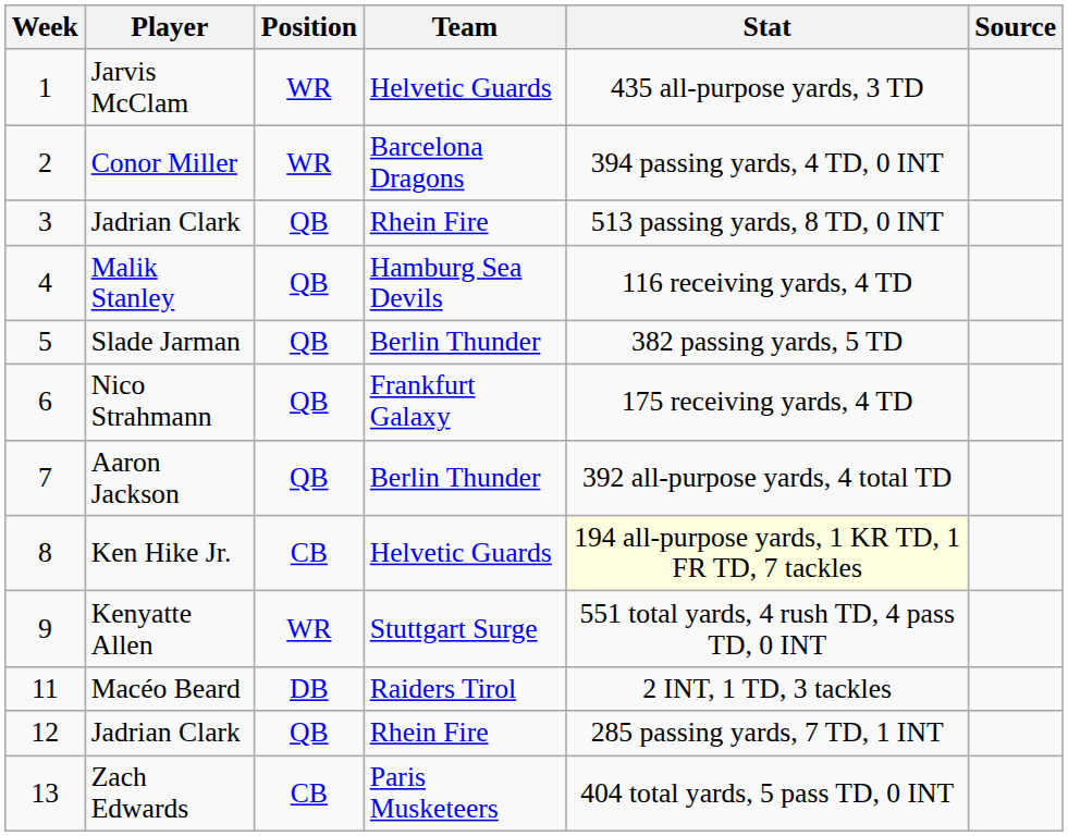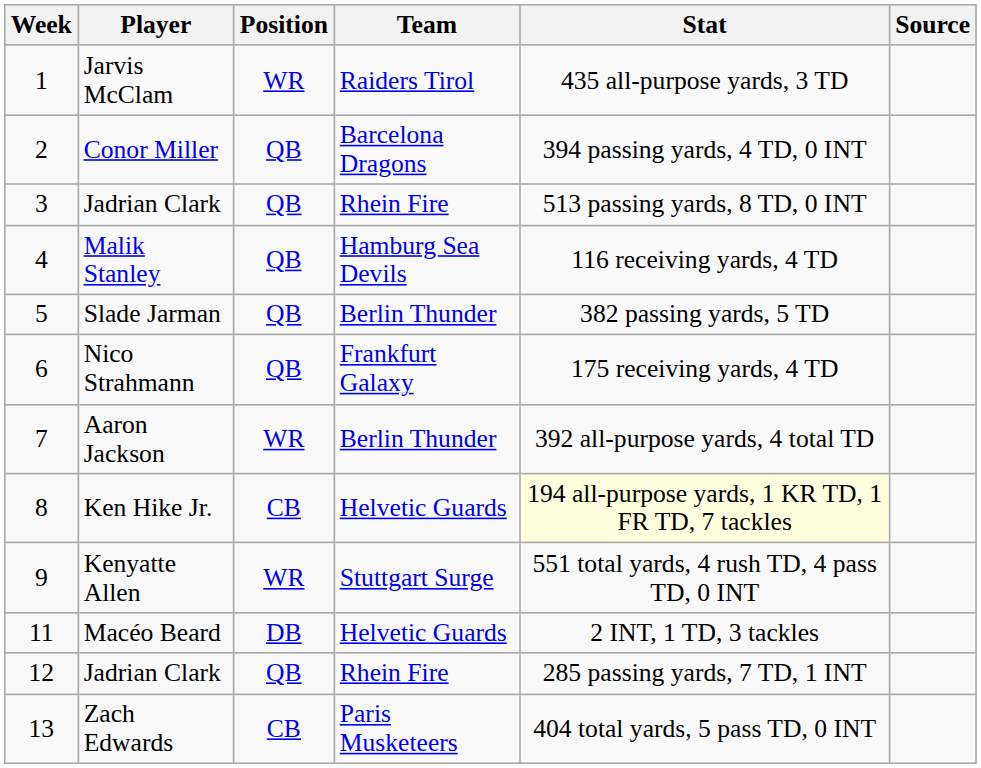 <table class="wikitable">
 <tr>
 <th>Week</th>
 <th>Player</th>
 <th>Position</th>
 <th>Team</th>
 <th>Stat</th>
 <th>Source</th>
 </tr>
 <tr>
 <td align="center">1</td>
 <td>Jarvis McClam </td>
 <td align="center"><a href='#'>WR</a></td>
-<td><a href='#'>Helvetic Guards</a></td>
+<td><a href='#'>Raiders Tirol</a></td>
 <td align="center">435 all-purpose yards, 3 TD</td>
 <td align="center"></td>
 </tr>
 <tr>
 <td align="center">2</td>
 <td><a href='#'>Conor Miller</a> </td>
-<td align="center"><a href='#'>WR</a></td>
+<td align="center"><a href='#'>QB</a></td>
 <td><a href='#'>Barcelona Dragons</a></td>
 <td align="center">394 passing yards, 4 TD, 0 INT</td>
 <td align="center"></td>
 </tr>
 <tr>
 <td align="center">3</td>
 <td>Jadrian Clark </td>
 <td align="center"><a href='#'>QB</a></td>
 <td><a href='#'>Rhein Fire</a></td>
 <td align="center">513 passing yards, 8 TD, 0 INT</td>
 <td align="center"></td>
 </tr>
 <tr>
 <td align="center">4</td>
 <td><a href='#'>Malik Stanley</a> </td>
 <td align="center"><a href='#'>QB</a></td>
 <td><a href='#'>Hamburg Sea Devils</a></td>
 <td align="center">116 receiving yards, 4 TD</td>
 <td align="center"></td>
 </tr>
 <tr>
 <td align="center">5</td>
 <td>Slade Jarman </td>
 <td align="center"><a href='#'>QB</a></td>
 <td><a href='#'>Berlin Thunder</a></td>
 <td align="center">382 passing yards, 5 TD</td>
 <td></td>
 </tr>
 <tr>
 <td align="center">6</td>
 <td>Nico Strahmann </td>
 <td align="center"><a href='#'>QB</a></td>
 <td><a href='#'>Frankfurt Galaxy</a></td>
 <td align="center">175 receiving yards, 4 TD</td>
 <td align="center"></td>
 </tr>
 <tr>
 <td align="center">7</td>
 <td>Aaron Jackson </td>
-<td align="center"><a href='#'>QB</a></td>
+<td align="center"><a href='#'>WR</a></td>
 <td><a href='#'>Berlin Thunder</a></td>
 <td align="center">392 all-purpose yards, 4 total TD</td>
 <td align="center"></td>
 </tr>
 <tr>
 <td align="center">8</td>
 <td>Ken Hike Jr. </td>
 <td align="center"><a href='#'>CB</a></td>
 <td><a href='#'>Helvetic Guards</a></td>
 <td align="center" style="background: lightyellow;">194 all-purpose yards, 1 KR TD, 1 FR TD, 7 tackles</td>
 <td align="center"></td>
 </tr>
 <tr>
 <td align="center">9</td>
 <td>Kenyatte Allen </td>
 <td align="center"><a href='#'>WR</a></td>
 <td><a href='#'>Stuttgart Surge</a></td>
 <td align="center">551 total yards, 4 rush TD, 4 pass TD, 0 INT</td>
 <td align="center"></td>
 </tr>
 <tr>
 <td align="center">11</td>
 <td>Macéo Beard </td>
 <td align="center"><a href='#'>DB</a></td>
-<td><a href='#'>Raiders Tirol</a></td>
+<td><a href='#'>Helvetic Guards</a></td>
 <td align="center">2 INT, 1 TD, 3 tackles</td>
 <td align="center"></td>
 </tr>
 <tr>
 <td align="center">12</td>
 <td>Jadrian Clark </td>
 <td align="center"><a href='#'>QB</a></td>
 <td><a href='#'>Rhein Fire</a></td>
 <td align="center">285 passing yards, 7 TD, 1 INT</td>
 <td align="center"></td>
 </tr>
 <tr>
 <td align="center">13</td>
 <td>Zach Edwards </td>
 <td align="center"><a href='#'>CB</a></td>
 <td><a href='#'>Paris Musketeers</a></td>
 <td align="center">404 total yards, 5 pass TD, 0 INT</td>
 <td align="center"></td>
 </tr>
 </table>
